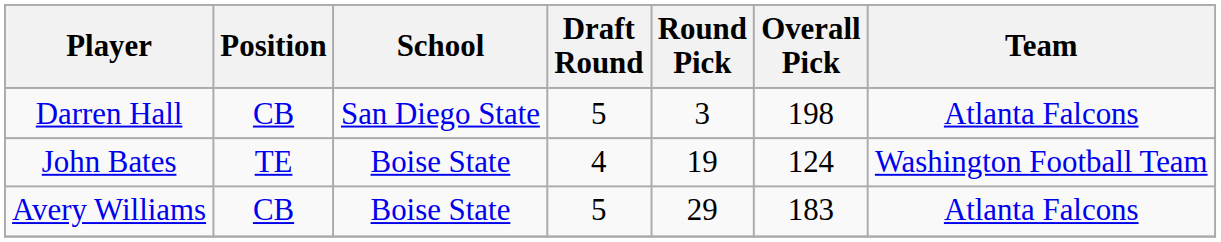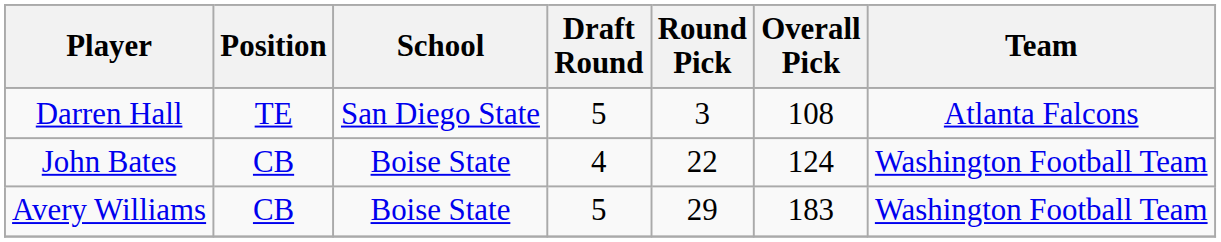 <table class="wikitable sortable" border="1" style="text-align: center;">
 <tr>
 <th>Player</th>
 <th>Position</th>
 <th>School</th>
 <th>Draft<br>Round</th>
 <th>Round<br>Pick</th>
 <th>Overall<br>Pick</th>
 <th>Team</th>
 </tr>
 <tr>
 <td><a href='#'>Darren Hall</a></td>
-<td><a href='#'>CB</a></td>
+<td><a href='#'>TE</a></td>
 <td><a href='#'>San Diego State</a></td>
 <td>5</td>
 <td>3</td>
-<td>198</td>
+<td>108</td>
 <td><a href='#'>Atlanta Falcons</a></td>
 </tr>
 <tr>
 <td><a href='#'>John Bates</a></td>
-<td><a href='#'>TE</a></td>
+<td><a href='#'>CB</a></td>
 <td><a href='#'>Boise State</a></td>
 <td>4</td>
-<td>19</td>
+<td>22</td>
 <td>124</td>
 <td><a href='#'>Washington Football Team</a></td>
 </tr>
 <tr>
 <td><a href='#'>Avery Williams</a></td>
 <td><a href='#'>CB</a></td>
 <td><a href='#'>Boise State</a></td>
 <td>5</td>
 <td>29</td>
 <td>183</td>
-<td><a href='#'>Atlanta Falcons</a></td>
+<td><a href='#'>Washington Football Team</a></td>
 </tr>
 <tr>
 </tr>
 </table>
